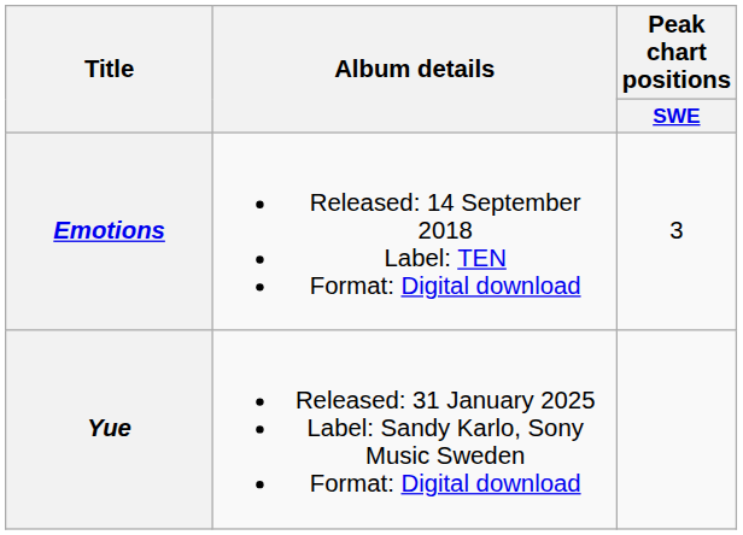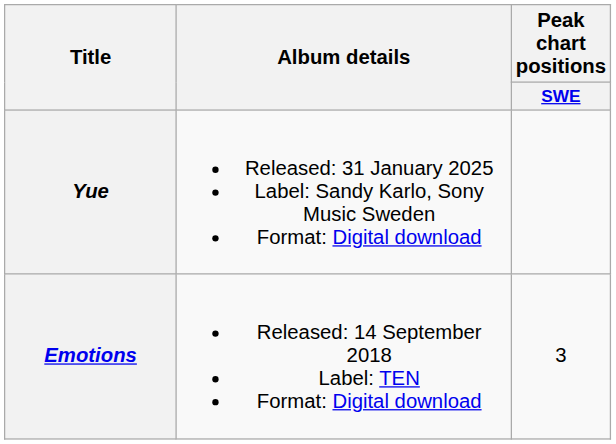 <table class="wikitable plainrowheaders" style="text-align:center">
 <tr>
 <th scope="col" rowspan="2" style="width:8em;">Title</th>
 <th scope="col" rowspan="2" style="width:16em;">Album details</th>
 <th scope="col">Peak chart positions</th>
 </tr>
 <tr>
 <th scope="col" style="width:3em;font-size:85%;"><a href='#'>SWE</a><br></th>
 </tr>
 <tr>
+<th scope="row"><em>Yue</em></th>
+<td><br><ul><li>Released: 31 January 2025</li><li>Label: Sandy Karlo, Sony Music Sweden</li><li>Format: <a href='#'>Digital download</a></li></ul></td>
+<td></td>
+</tr>
+<tr>
 <th scope="row"><em><a href='#'>Emotions</a></em></th>
 <td><br><ul><li>Released: 14 September 2018</li><li>Label: <a href='#'>TEN</a></li><li>Format: <a href='#'>Digital download</a></li></ul></td>
 <td>3</td>
 </tr>
-<tr>
-<th scope="row"><em>Yue</em></th>
-<td><br><ul><li>Released: 31 January 2025</li><li>Label: Sandy Karlo, Sony Music Sweden</li><li>Format: <a href='#'>Digital download</a></li></ul></td>
-<td></td>
-</tr>
 </table>
